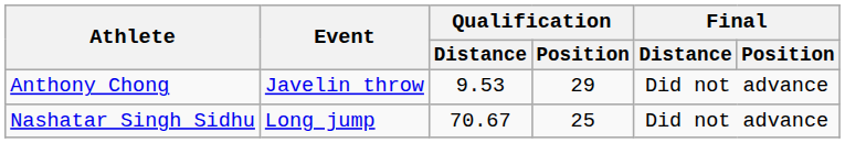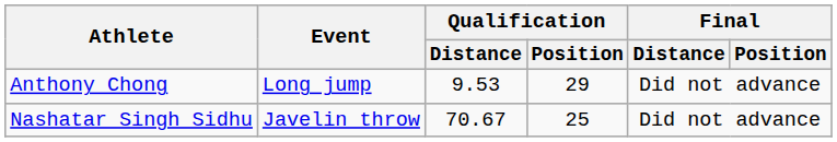 <table class=wikitable style="font-size:90%">
 <tr>
 <th rowspan="2">Athlete</th>
 <th rowspan="2">Event</th>
 <th colspan="2">Qualification</th>
 <th colspan="2">Final</th>
 </tr>
 <tr style="font-size:95%">
 <th>Distance</th>
 <th>Position</th>
 <th>Distance</th>
 <th>Position</th>
 </tr>
 <tr align=center>
 <td align=left><a href='#'>Anthony Chong</a></td>
-<td align=left><a href='#'>Javelin throw</a></td>
+<td align=left><a href='#'>Long jump</a></td>
 <td>9.53</td>
 <td>29</td>
 <td colspan=2>Did not advance</td>
 </tr>
 <tr align=center>
 <td align=left><a href='#'>Nashatar Singh Sidhu</a></td>
-<td align=left><a href='#'>Long jump</a></td>
+<td align=left><a href='#'>Javelin throw</a></td>
 <td>70.67</td>
 <td>25</td>
 <td colspan=2>Did not advance</td>
 </tr>
 </table>
